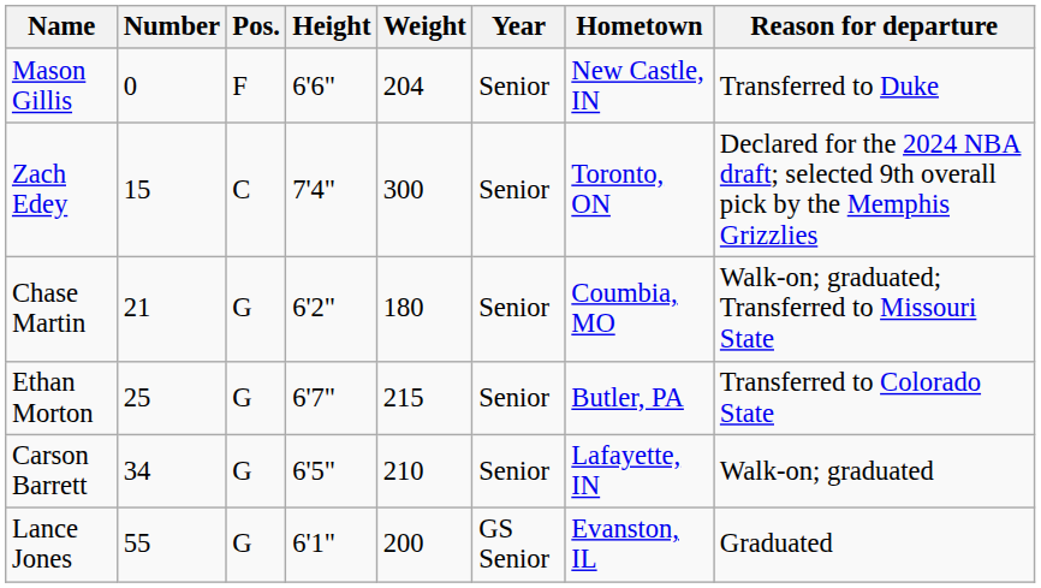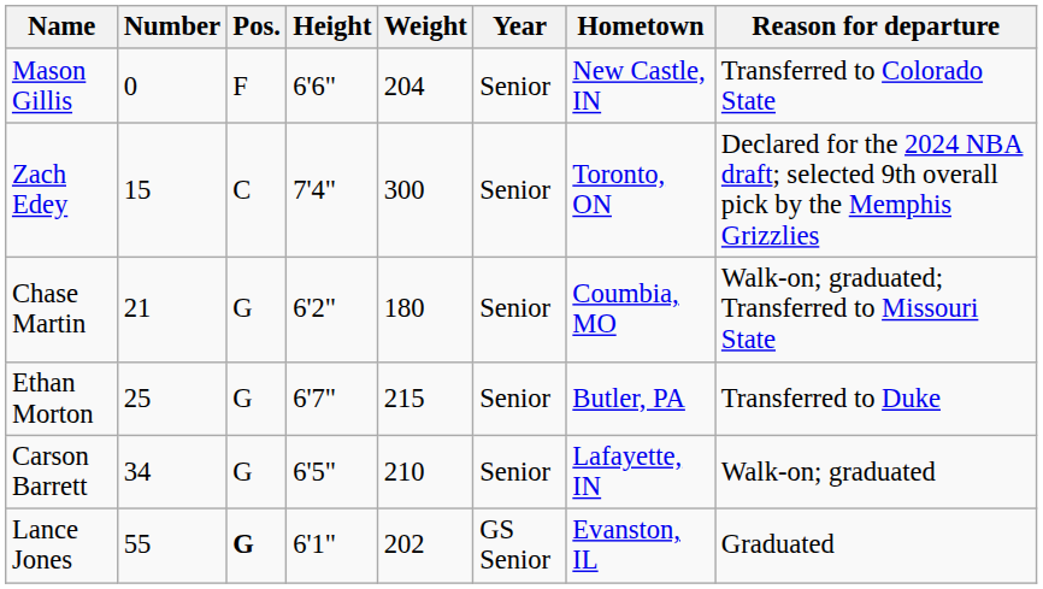 <table class="wikitable sortable" border="1">
 <tr align=center>
 <th>Name</th>
 <th>Number</th>
 <th>Pos.</th>
 <th>Height</th>
 <th>Weight</th>
 <th>Year</th>
 <th>Hometown</th>
 <th>Reason for departure</th>
 </tr>
 <tr>
 <td><a href='#'>Mason Gillis</a></td>
 <td>0</td>
 <td>F</td>
 <td>6'6"</td>
 <td>204</td>
 <td>Senior</td>
 <td><a href='#'>New Castle, IN</a></td>
-<td>Transferred to <a href='#'>Duke</a></td>
+<td>Transferred to <a href='#'>Colorado State</a></td>
 </tr>
 <tr>
 <td><a href='#'>Zach Edey</a></td>
 <td>15</td>
 <td>C</td>
 <td>7'4"</td>
 <td>300</td>
 <td>Senior</td>
 <td><a href='#'>Toronto, ON</a></td>
 <td>Declared for the <a href='#'>2024 NBA draft</a>; selected 9th overall pick by the <a href='#'>Memphis Grizzlies</a></td>
 </tr>
 <tr>
 <td>Chase Martin</td>
 <td>21</td>
 <td>G</td>
 <td>6'2"</td>
 <td>180</td>
 <td>Senior</td>
 <td><a href='#'>Coumbia, MO</a></td>
 <td>Walk-on; graduated; Transferred to <a href='#'>Missouri State</a></td>
 </tr>
 <tr>
 <td>Ethan Morton</td>
 <td>25</td>
 <td>G</td>
 <td>6'7"</td>
 <td>215</td>
 <td>Senior</td>
 <td><a href='#'>Butler, PA</a></td>
-<td>Transferred to <a href='#'>Colorado State</a></td>
+<td>Transferred to <a href='#'>Duke</a></td>
 </tr>
 <tr>
 <td>Carson Barrett</td>
 <td>34</td>
 <td>G</td>
 <td>6'5"</td>
 <td>210</td>
 <td>Senior</td>
 <td><a href='#'>Lafayette, IN</a></td>
 <td>Walk-on; graduated</td>
 </tr>
 <tr>
 <td>Lance Jones</td>
 <td>55</td>
-<td>G</td>
+<td><strong>G</strong></td>
 <td>6'1"</td>
-<td>200</td>
+<td>202</td>
 <td>GS Senior</td>
 <td><a href='#'>Evanston, IL</a></td>
 <td>Graduated</td>
 </tr>
 </table>
